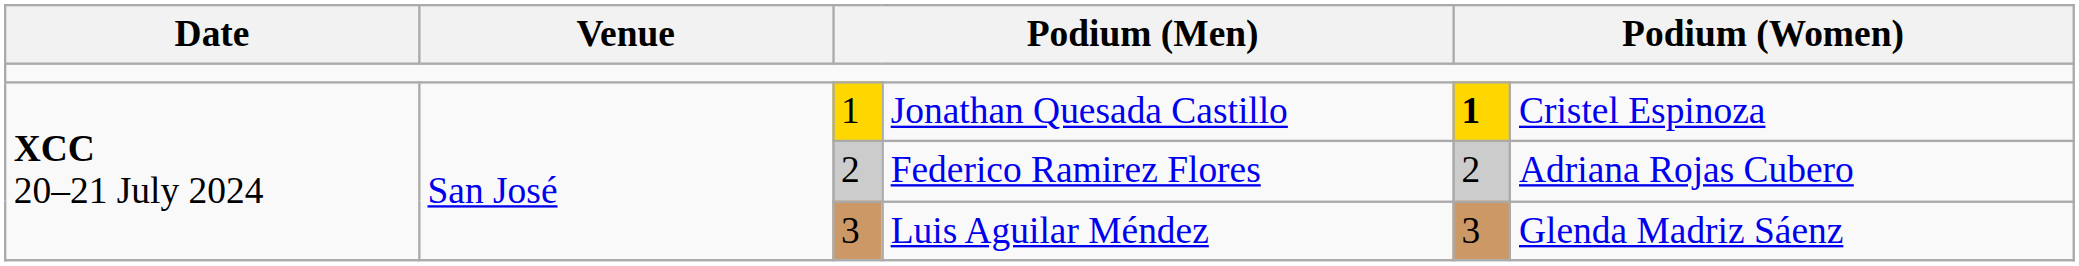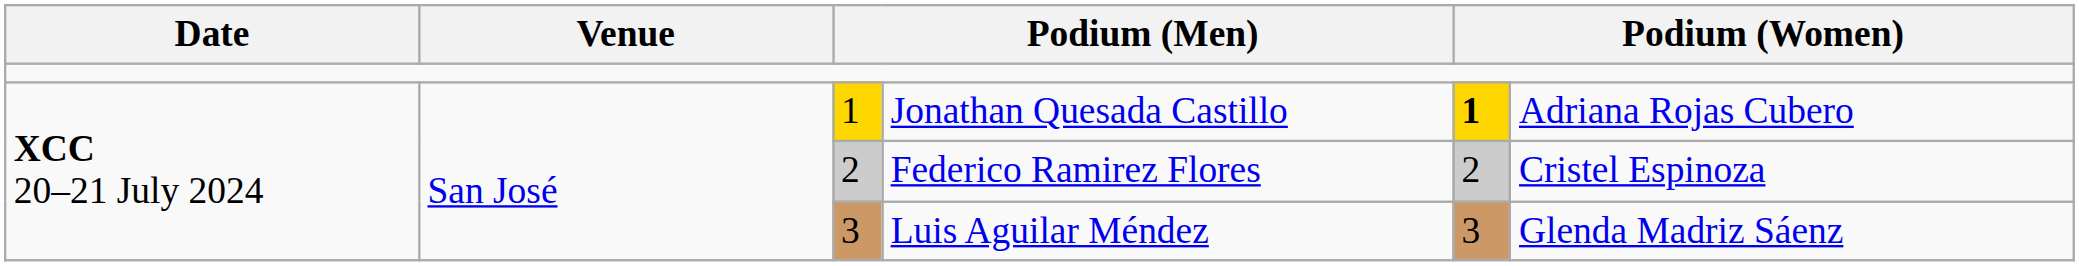 <table class="wikitable" width=70%>
 <tr>
 <th>Date</th>
 <th width=20%>Venue</th>
 <th colspan=2 width=30%>Podium (Men)</th>
 <th colspan=2 width=30%>Podium (Women)</th>
 </tr>
 <tr>
 <td colspan=6></td>
 </tr>
 <tr>
 <td rowspan=3><strong>XCC</strong> <br> 20–21 July 2024</td>
 <td rowspan=3><br><a href='#'>San José</a></td>
 <td bgcolor=FFD700>1</td>
 <td><a href='#'>Jonathan Quesada Castillo</a></td>
 <td bgcolor=FFD700><strong>1</strong></td>
-<td><a href='#'>Cristel Espinoza</a></td>
+<td><a href='#'>Adriana Rojas Cubero</a></td>
 </tr>
 <tr>
 <td bgcolor=CCCCCC>2</td>
 <td><a href='#'>Federico Ramirez Flores</a></td>
 <td bgcolor=CCCCCC>2</td>
-<td><a href='#'>Adriana Rojas Cubero</a></td>
+<td><a href='#'>Cristel Espinoza</a></td>
 </tr>
 <tr>
 <td bgcolor=CC9966>3</td>
 <td><a href='#'>Luis Aguilar Méndez</a></td>
 <td bgcolor=CC9966>3</td>
 <td><a href='#'>Glenda Madriz Sáenz</a></td>
 </tr>
 </table>
